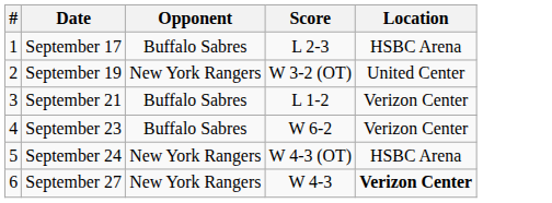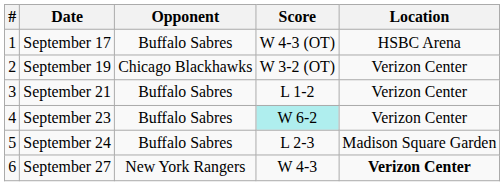 <table class="wikitable">
 <tr>
 <th>#</th>
 <th>Date</th>
 <th>Opponent</th>
 <th>Score</th>
 <th>Location</th>
 </tr>
 <tr align="center">
 <td>1</td>
 <td>September 17</td>
 <td>Buffalo Sabres</td>
-<td>L 2-3</td>
+<td>W 4-3 (OT)</td>
 <td>HSBC Arena</td>
 </tr>
 <tr align="center">
 <td>2</td>
 <td>September 19</td>
-<td>New York Rangers</td>
+<td>Chicago Blackhawks</td>
 <td>W 3-2 (OT)</td>
-<td>United Center</td>
+<td>Verizon Center</td>
 </tr>
 <tr align="center">
 <td>3</td>
 <td>September 21</td>
 <td>Buffalo Sabres</td>
 <td>L 1-2</td>
 <td>Verizon Center</td>
 </tr>
 <tr align="center">
 <td>4</td>
 <td>September 23</td>
 <td>Buffalo Sabres</td>
-<td>W 6-2</td>
+<td style="background: paleturquoise;">W 6-2</td>
 <td>Verizon Center</td>
 </tr>
 <tr align="center">
 <td>5</td>
 <td>September 24</td>
-<td>New York Rangers</td>
-<td>W 4-3 (OT)</td>
-<td>HSBC Arena</td>
+<td>Buffalo Sabres</td>
+<td>L 2-3</td>
+<td>Madison Square Garden</td>
 </tr>
 <tr align="center">
 <td>6</td>
 <td>September 27</td>
 <td>New York Rangers</td>
 <td>W 4-3</td>
 <td><strong>Verizon Center</strong></td>
 </tr>
 </table>
